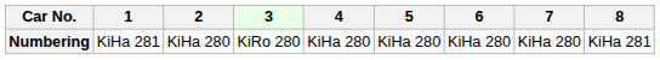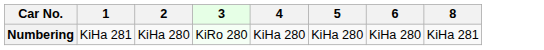 <table class="wikitable">
 <tr>
 <th>Car No.</th>
 <th>1</th>
 <th>2</th>
 <th style="background: #E6FFE6">3</th>
 <th>4</th>
 <th>5</th>
 <th>6</th>
-<th>7</th>
 <th>8</th>
 </tr>
 <tr>
 <th>Numbering</th>
 <td>KiHa 281</td>
 <td>KiHa 280</td>
 <td style="background: #F5FFF5">KiRo 280</td>
 <td>KiHa 280</td>
 <td>KiHa 280</td>
 <td>KiHa 280</td>
-<td>KiHa 280</td>
 <td>KiHa 281</td>
 </tr>
 </table>
